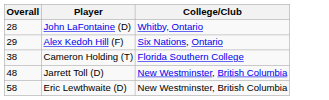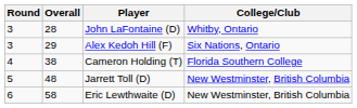 <table class="wikitable">
 <tr>
+<th>Round</th>
 <th>Overall</th>
 <th>Player</th>
 <th>College/Club</th>
 </tr>
 <tr>
+<td>3</td>
 <td>28</td>
 <td><a href='#'>John LaFontaine</a> (D)</td>
 <td><a href='#'>Whitby, Ontario</a></td>
 </tr>
 <tr>
+<td>3</td>
 <td>29</td>
 <td><a href='#'>Alex Kedoh Hill</a> (F)</td>
 <td><a href='#'>Six Nations</a>, <a href='#'>Ontario</a></td>
 </tr>
 <tr>
+<td>4</td>
 <td>38</td>
 <td>Cameron Holding (T)</td>
 <td><a href='#'>Florida Southern College</a></td>
 </tr>
 <tr>
+<td>5</td>
 <td>48</td>
 <td>Jarrett Toll (D)</td>
 <td><a href='#'>New Westminster</a>, <a href='#'>British Columbia</a></td>
 </tr>
 <tr>
+<td>6</td>
 <td>58</td>
 <td>Eric Lewthwaite (D)</td>
 <td>New Westminster, British Columbia</td>
 </tr>
 </table>
